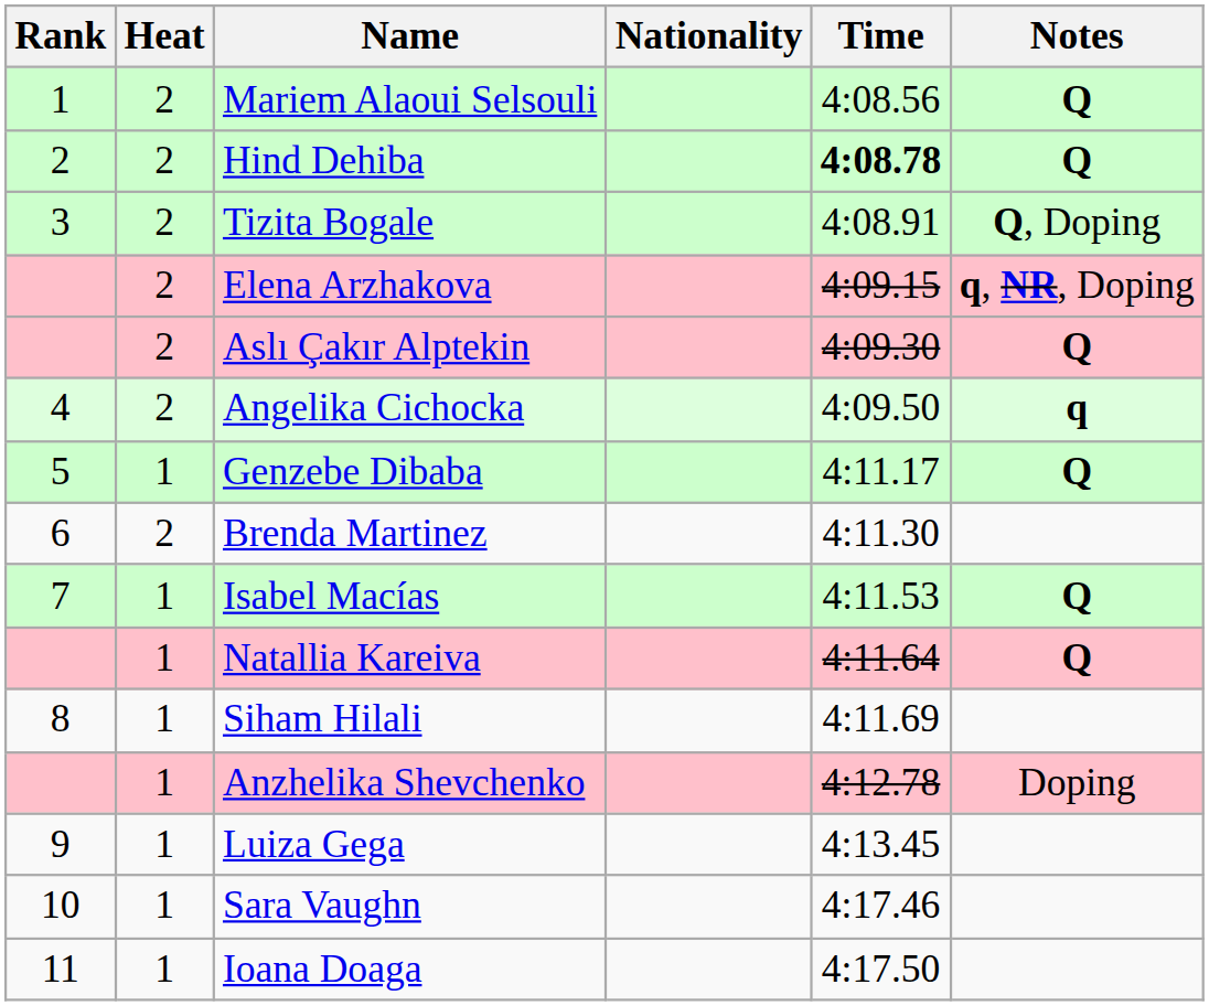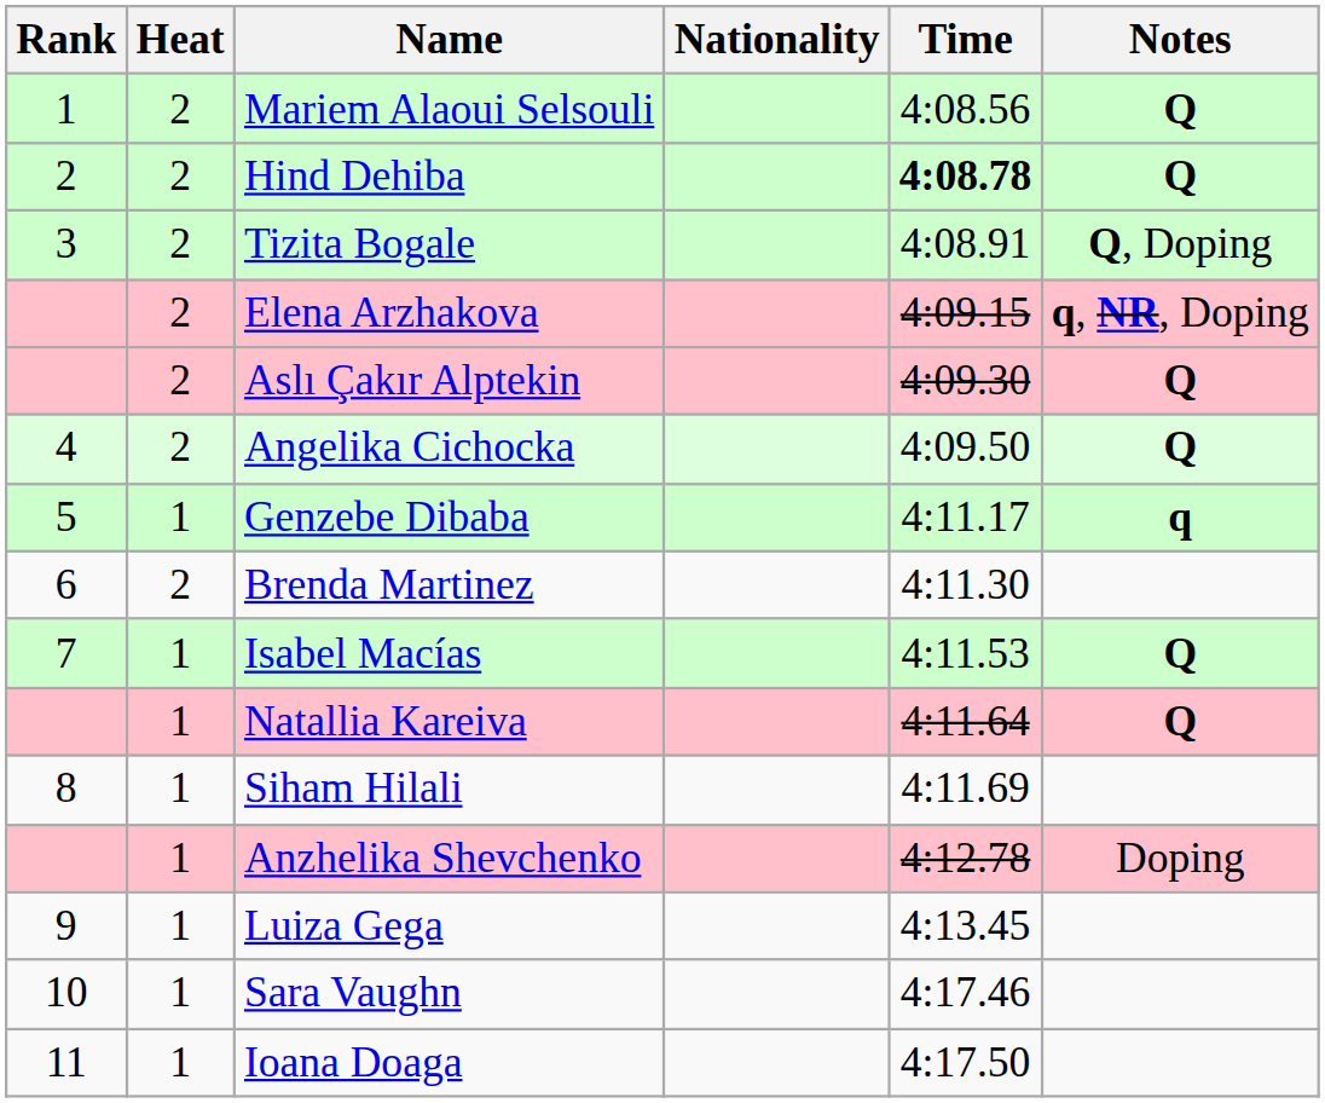 <table class="wikitable sortable" style="text-align:center">
 <tr>
 <th>Rank</th>
 <th>Heat</th>
 <th>Name</th>
 <th>Nationality</th>
 <th>Time</th>
 <th>Notes</th>
 </tr>
 <tr bgcolor=ccffcc>
 <td>1</td>
 <td>2</td>
 <td align=left><a href='#'>Mariem Alaoui Selsouli</a></td>
 <td align=left></td>
 <td>4:08.56</td>
 <td><strong>Q</strong></td>
 </tr>
 <tr bgcolor=ccffcc>
 <td>2</td>
 <td>2</td>
 <td align=left><a href='#'>Hind Dehiba</a></td>
 <td align=left></td>
 <td><strong>4:08.78</strong></td>
 <td><strong>Q</strong></td>
 </tr>
 <tr bgcolor=ccffcc>
 <td>3</td>
 <td>2</td>
 <td align=left><a href='#'>Tizita Bogale</a></td>
 <td align=left></td>
 <td>4:08.91</td>
 <td><strong>Q</strong>, Doping</td>
 </tr>
 <tr bgcolor=pink>
 <td></td>
 <td>2</td>
 <td align=left><a href='#'>Elena Arzhakova</a></td>
 <td align=left></td>
 <td><s>4:09.15 </s></td>
 <td><strong>q</strong>, <s><strong><a href='#'>NR</a></strong></s>, Doping</td>
 </tr>
 <tr bgcolor=pink>
 <td></td>
 <td>2</td>
 <td align=left><a href='#'>Aslı Çakır Alptekin</a></td>
 <td align=left></td>
 <td><s>4:09.30 </s></td>
 <td><strong>Q</strong></td>
 </tr>
 <tr bgcolor=ddffdd>
 <td>4</td>
 <td>2</td>
 <td align=left><a href='#'>Angelika Cichocka</a></td>
 <td align=left></td>
 <td>4:09.50</td>
-<td><strong>q</strong></td>
+<td><strong>Q</strong></td>
 </tr>
 <tr bgcolor=ccffcc>
 <td>5</td>
 <td>1</td>
 <td align=left><a href='#'>Genzebe Dibaba</a></td>
 <td align=left></td>
 <td>4:11.17</td>
-<td><strong>Q</strong></td>
+<td><strong>q</strong></td>
 </tr>
 <tr>
 <td>6</td>
 <td>2</td>
 <td align=left><a href='#'>Brenda Martinez</a></td>
 <td align=left></td>
 <td>4:11.30</td>
 <td></td>
 </tr>
 <tr bgcolor=ccffcc>
 <td>7</td>
 <td>1</td>
 <td align=left><a href='#'>Isabel Macías</a></td>
 <td align=left></td>
 <td>4:11.53</td>
 <td><strong>Q</strong></td>
 </tr>
 <tr bgcolor=pink>
 <td></td>
 <td>1</td>
 <td align=left><a href='#'>Natallia Kareiva</a></td>
 <td align=left></td>
 <td><s>4:11.64 </s></td>
 <td><strong>Q</strong></td>
 </tr>
 <tr>
 <td>8</td>
 <td>1</td>
 <td align=left><a href='#'>Siham Hilali</a></td>
 <td align=left></td>
 <td>4:11.69</td>
 <td></td>
 </tr>
 <tr bgcolor=pink>
 <td></td>
 <td>1</td>
 <td align=left><a href='#'>Anzhelika Shevchenko</a></td>
 <td align=left></td>
 <td><s>4:12.78 </s></td>
 <td>Doping</td>
 </tr>
 <tr>
 <td>9</td>
 <td>1</td>
 <td align=left><a href='#'>Luiza Gega</a></td>
 <td align=left></td>
 <td>4:13.45</td>
 <td></td>
 </tr>
 <tr>
 <td>10</td>
 <td>1</td>
 <td align=left><a href='#'>Sara Vaughn</a></td>
 <td align=left></td>
 <td>4:17.46</td>
 <td></td>
 </tr>
 <tr>
 <td>11</td>
 <td>1</td>
 <td align=left><a href='#'>Ioana Doaga</a></td>
 <td align=left></td>
 <td>4:17.50</td>
 <td></td>
 </tr>
 </table>
